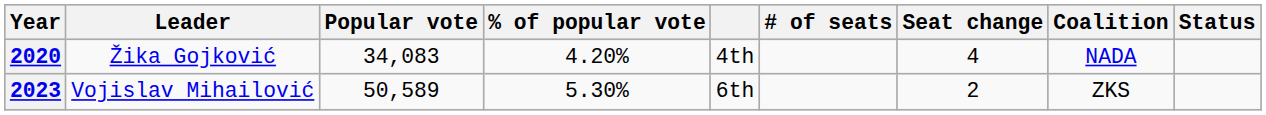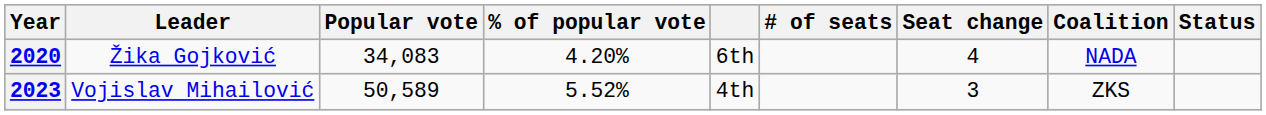 <table class="wikitable" style="text-align:center">
 <tr>
 <th>Year</th>
 <th>Leader</th>
 <th>Popular vote</th>
 <th>% of popular vote</th>
 <th></th>
 <th># of seats</th>
 <th>Seat change</th>
 <th>Coalition</th>
 <th>Status</th>
 </tr>
 <tr>
 <th><a href='#'>2020</a></th>
 <td><a href='#'>Žika Gojković</a></td>
 <td>34,083</td>
 <td>4.20%</td>
-<td> 4th</td>
+<td> 6th</td>
 <td></td>
 <td> 4</td>
 <td><a href='#'>NADA</a></td>
 <td></td>
 </tr>
 <tr>
 <th><a href='#'>2023</a></th>
 <td><a href='#'>Vojislav Mihailović</a></td>
 <td>50,589</td>
-<td>5.30%</td>
-<td> 6th</td>
+<td>5.52%</td>
+<td> 4th</td>
 <td></td>
-<td> 2</td>
+<td> 3</td>
 <td>ZKS</td>
 <td></td>
 </tr>
 </table>
